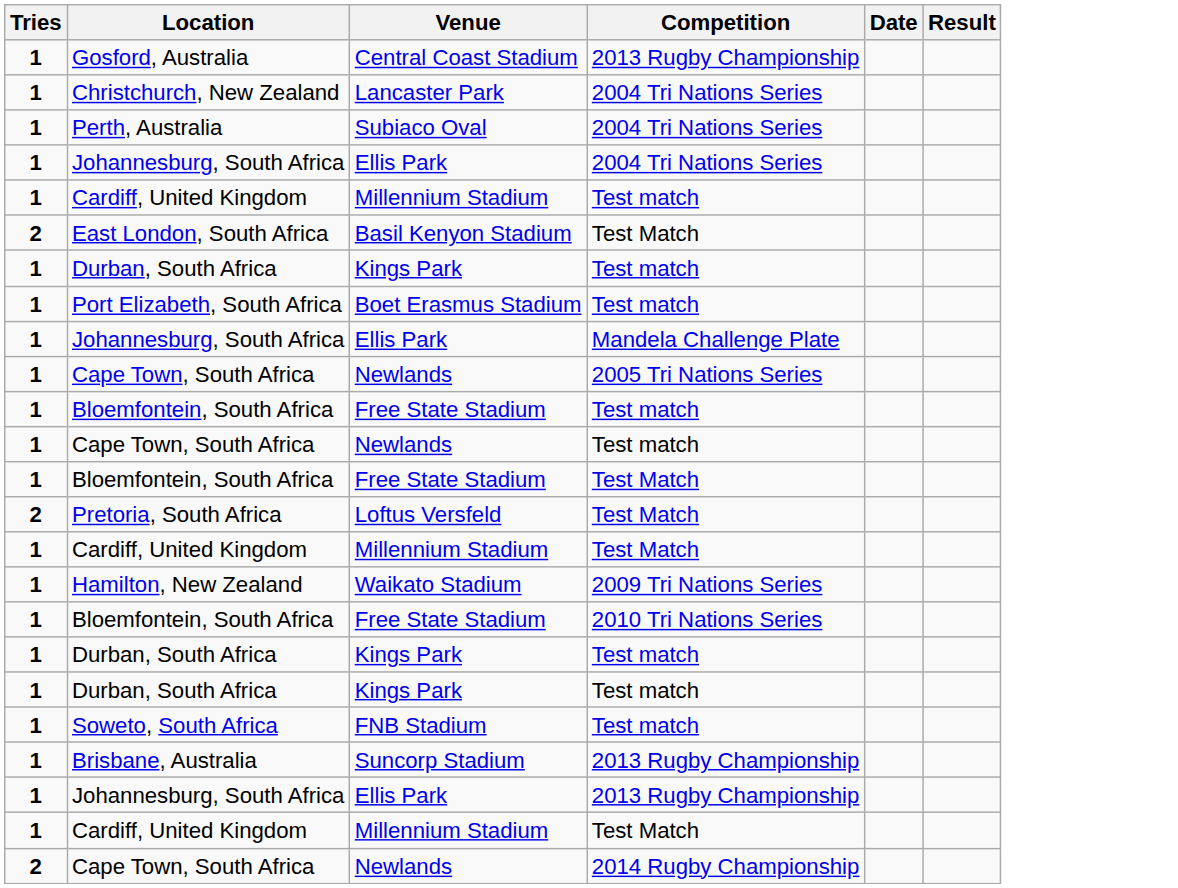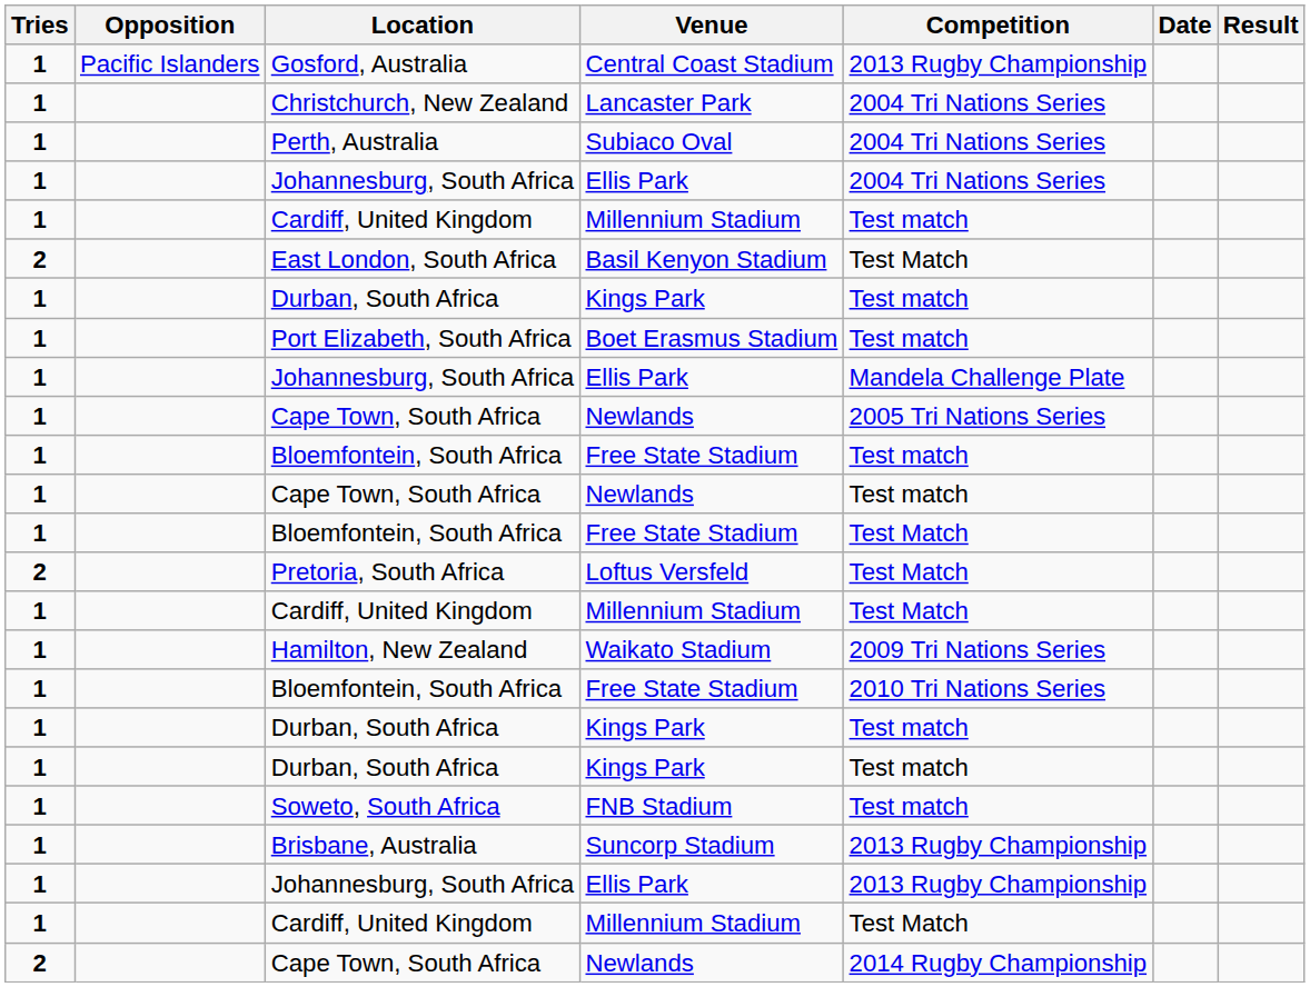 <table class="wikitable sortable" style="font-size:95%">
 <tr>
 <th>Tries</th>
+<th>Opposition</th>
 <th>Location</th>
 <th>Venue</th>
 <th>Competition</th>
 <th>Date</th>
 <th>Result</th>
 </tr>
 <tr>
 <td align="center"><strong>1</strong></td>
+<td> <a href='#'>Pacific Islanders</a></td>
 <td><a href='#'>Gosford</a>, Australia</td>
 <td><a href='#'>Central Coast Stadium</a></td>
 <td><a href='#'>2013 Rugby Championship</a></td>
 <td></td>
 <td></td>
 </tr>
 <tr>
 <td align="center"><strong>1</strong></td>
+<td></td>
 <td><a href='#'>Christchurch</a>, New Zealand</td>
 <td><a href='#'>Lancaster Park</a></td>
 <td><a href='#'>2004 Tri Nations Series</a></td>
 <td></td>
 <td></td>
 </tr>
 <tr>
 <td align="center"><strong>1</strong></td>
+<td></td>
 <td><a href='#'>Perth</a>, Australia</td>
 <td><a href='#'>Subiaco Oval</a></td>
 <td><a href='#'>2004 Tri Nations Series</a></td>
 <td></td>
 <td></td>
 </tr>
 <tr>
 <td align="center"><strong>1</strong></td>
+<td></td>
 <td><a href='#'>Johannesburg</a>, South Africa</td>
 <td><a href='#'>Ellis Park</a></td>
 <td><a href='#'>2004 Tri Nations Series</a></td>
 <td></td>
 <td></td>
 </tr>
 <tr>
 <td align="center"><strong>1</strong></td>
+<td></td>
 <td><a href='#'>Cardiff</a>, United Kingdom</td>
 <td><a href='#'>Millennium Stadium</a></td>
 <td><a href='#'>Test match</a></td>
 <td></td>
 <td></td>
 </tr>
 <tr>
 <td align="center"><strong>2</strong></td>
+<td></td>
 <td><a href='#'>East London</a>, South Africa</td>
 <td><a href='#'>Basil Kenyon Stadium</a></td>
 <td>Test Match</td>
 <td></td>
 <td></td>
 </tr>
 <tr>
 <td align="center"><strong>1</strong></td>
+<td></td>
 <td><a href='#'>Durban</a>, South Africa</td>
 <td><a href='#'>Kings Park</a></td>
 <td><a href='#'>Test match</a></td>
 <td></td>
 <td></td>
 </tr>
 <tr>
 <td align="center"><strong>1</strong></td>
+<td></td>
 <td><a href='#'>Port Elizabeth</a>, South Africa</td>
 <td><a href='#'>Boet Erasmus Stadium</a></td>
 <td><a href='#'>Test match</a></td>
 <td></td>
 <td></td>
 </tr>
 <tr>
 <td align="center"><strong>1</strong></td>
+<td></td>
 <td><a href='#'>Johannesburg</a>, South Africa</td>
 <td><a href='#'>Ellis Park</a></td>
 <td><a href='#'>Mandela Challenge Plate</a></td>
 <td></td>
 <td></td>
 </tr>
 <tr>
 <td align="center"><strong>1</strong></td>
+<td></td>
 <td><a href='#'>Cape Town</a>, South Africa</td>
 <td><a href='#'>Newlands</a></td>
 <td><a href='#'>2005 Tri Nations Series</a></td>
 <td></td>
 <td></td>
 </tr>
 <tr>
 <td align="center"><strong>1</strong></td>
+<td></td>
 <td><a href='#'>Bloemfontein</a>, South Africa</td>
 <td><a href='#'>Free State Stadium</a></td>
 <td><a href='#'>Test match</a></td>
 <td></td>
 <td></td>
 </tr>
 <tr>
 <td align="center"><strong>1</strong></td>
+<td></td>
 <td>Cape Town, South Africa</td>
 <td><a href='#'>Newlands</a></td>
 <td>Test match</td>
 <td></td>
 <td></td>
 </tr>
 <tr>
 <td align="center"><strong>1</strong></td>
+<td></td>
 <td>Bloemfontein, South Africa</td>
 <td><a href='#'>Free State Stadium</a></td>
 <td><a href='#'>Test Match</a></td>
 <td></td>
 <td></td>
 </tr>
 <tr>
 <td align="center"><strong>2</strong></td>
+<td></td>
 <td><a href='#'>Pretoria</a>, South Africa</td>
 <td><a href='#'>Loftus Versfeld</a></td>
 <td><a href='#'>Test Match</a></td>
 <td></td>
 <td></td>
 </tr>
 <tr>
 <td align="center"><strong>1</strong></td>
+<td></td>
 <td>Cardiff, United Kingdom</td>
 <td><a href='#'>Millennium Stadium</a></td>
 <td><a href='#'>Test Match</a></td>
 <td></td>
 <td></td>
 </tr>
 <tr>
 <td align="center"><strong>1</strong></td>
+<td></td>
 <td><a href='#'>Hamilton</a>, New Zealand</td>
 <td><a href='#'>Waikato Stadium</a></td>
 <td><a href='#'>2009 Tri Nations Series</a></td>
 <td></td>
 <td></td>
 </tr>
 <tr>
 <td align="center"><strong>1</strong></td>
+<td></td>
 <td>Bloemfontein, South Africa</td>
 <td><a href='#'>Free State Stadium</a></td>
 <td><a href='#'>2010 Tri Nations Series</a></td>
 <td></td>
 <td></td>
 </tr>
 <tr>
 <td align="center"><strong>1</strong></td>
+<td></td>
 <td>Durban, South Africa</td>
 <td><a href='#'>Kings Park</a></td>
 <td><a href='#'>Test match</a></td>
 <td></td>
 <td></td>
 </tr>
 <tr>
 <td align="center"><strong>1</strong></td>
+<td></td>
 <td>Durban, South Africa</td>
 <td><a href='#'>Kings Park</a></td>
 <td>Test match</td>
 <td></td>
 <td></td>
 </tr>
 <tr>
 <td align="center"><strong>1</strong></td>
+<td></td>
 <td><a href='#'>Soweto</a>, <a href='#'>South Africa</a></td>
 <td><a href='#'>FNB Stadium</a></td>
 <td><a href='#'>Test match</a></td>
 <td></td>
 <td></td>
 </tr>
 <tr>
 <td align="center"><strong>1</strong></td>
+<td></td>
 <td><a href='#'>Brisbane</a>, Australia</td>
 <td><a href='#'>Suncorp Stadium</a></td>
 <td><a href='#'>2013 Rugby Championship</a></td>
 <td></td>
 <td></td>
 </tr>
 <tr>
 <td align="center"><strong>1</strong></td>
+<td></td>
 <td>Johannesburg, South Africa</td>
 <td><a href='#'>Ellis Park</a></td>
 <td><a href='#'>2013 Rugby Championship</a></td>
 <td></td>
 <td></td>
 </tr>
 <tr>
 <td align="center"><strong>1</strong></td>
+<td></td>
 <td>Cardiff, United Kingdom</td>
 <td><a href='#'>Millennium Stadium</a></td>
 <td>Test Match</td>
 <td></td>
 <td></td>
 </tr>
 <tr>
 <td align="center"><strong>2</strong></td>
+<td></td>
 <td>Cape Town, South Africa</td>
 <td><a href='#'>Newlands</a></td>
 <td><a href='#'>2014 Rugby Championship</a></td>
 <td></td>
 <td></td>
 </tr>
 </table>
